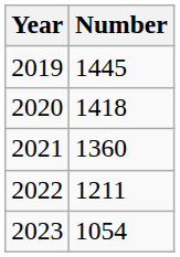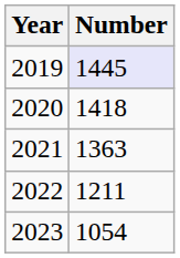 <table class="wikitable">
 <tr>
 <th>Year</th>
 <th>Number</th>
 </tr>
 <tr>
 <td>2019</td>
-<td>1445</td>
+<td style="background: lavender;">1445</td>
 </tr>
 <tr>
 <td>2020</td>
 <td>1418</td>
 </tr>
 <tr>
 <td>2021</td>
-<td>1360</td>
+<td>1363</td>
 </tr>
 <tr>
 <td>2022</td>
 <td>1211</td>
 </tr>
 <tr>
 <td>2023</td>
 <td>1054</td>
 </tr>
 </table>
